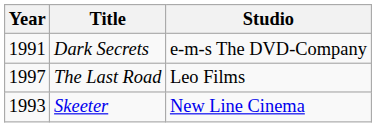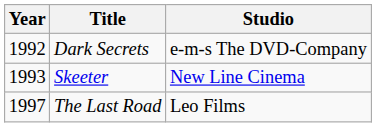 <table class=wikitable>
 <tr>
 <th>Year</th>
 <th>Title</th>
 <th>Studio</th>
 </tr>
 <tr>
-<td>1991</td>
+<td>1992</td>
 <td><em>Dark Secrets</em></td>
 <td>e-m-s The DVD-Company</td>
+</tr>
+<tr>
+<td>1993</td>
+<td><em><a href='#'>Skeeter</a></em></td>
+<td><a href='#'>New Line Cinema</a></td>
 </tr>
 <tr>
 <td>1997</td>
 <td><em>The Last Road</em></td>
 <td>Leo Films</td>
 </tr>
-<tr>
-<td>1993</td>
-<td><em><a href='#'>Skeeter</a></em></td>
-<td><a href='#'>New Line Cinema</a></td>
-</tr>
 </table>
